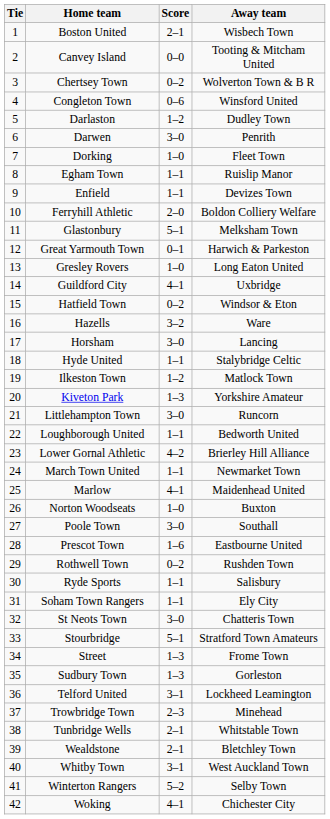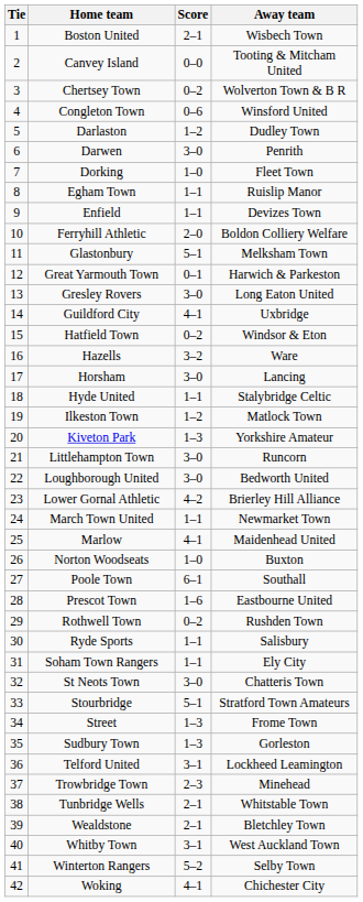 <table class="wikitable" style="text-align:center;">
 <tr>
 <th width=20>Tie</th>
 <th width=175>Home team</th>
 <th width=20>Score</th>
 <th width=175>Away team</th>
 </tr>
 <tr>
 <td>1</td>
 <td>Boston United</td>
 <td>2–1</td>
 <td>Wisbech Town</td>
 </tr>
 <tr>
 <td>2</td>
 <td>Canvey Island</td>
 <td>0–0</td>
 <td>Tooting & Mitcham United</td>
 </tr>
 <tr>
 <td>3</td>
 <td>Chertsey Town</td>
 <td>0–2</td>
 <td>Wolverton Town & B R</td>
 </tr>
 <tr>
 <td>4</td>
 <td>Congleton Town</td>
 <td>0–6</td>
 <td>Winsford United</td>
 </tr>
 <tr>
 <td>5</td>
 <td>Darlaston</td>
 <td>1–2</td>
 <td>Dudley Town</td>
 </tr>
 <tr>
 <td>6</td>
 <td>Darwen</td>
 <td>3–0</td>
 <td>Penrith</td>
 </tr>
 <tr>
 <td>7</td>
 <td>Dorking</td>
 <td>1–0</td>
 <td>Fleet Town</td>
 </tr>
 <tr>
 <td>8</td>
 <td>Egham Town</td>
 <td>1–1</td>
 <td>Ruislip Manor</td>
 </tr>
 <tr>
 <td>9</td>
 <td>Enfield</td>
 <td>1–1</td>
 <td>Devizes Town</td>
 </tr>
 <tr>
 <td>10</td>
 <td>Ferryhill Athletic</td>
 <td>2–0</td>
 <td>Boldon Colliery Welfare</td>
 </tr>
 <tr>
 <td>11</td>
 <td>Glastonbury</td>
 <td>5–1</td>
 <td>Melksham Town</td>
 </tr>
 <tr>
 <td>12</td>
 <td>Great Yarmouth Town</td>
 <td>0–1</td>
 <td>Harwich & Parkeston</td>
 </tr>
 <tr>
 <td>13</td>
 <td>Gresley Rovers</td>
-<td>1–0</td>
+<td>3–0</td>
 <td>Long Eaton United</td>
 </tr>
 <tr>
 <td>14</td>
 <td>Guildford City</td>
 <td>4–1</td>
 <td>Uxbridge</td>
 </tr>
 <tr>
 <td>15</td>
 <td>Hatfield Town</td>
 <td>0–2</td>
 <td>Windsor & Eton</td>
 </tr>
 <tr>
 <td>16</td>
 <td>Hazells</td>
 <td>3–2</td>
 <td>Ware</td>
 </tr>
 <tr>
 <td>17</td>
 <td>Horsham</td>
 <td>3–0</td>
 <td>Lancing</td>
 </tr>
 <tr>
 <td>18</td>
 <td>Hyde United</td>
 <td>1–1</td>
 <td>Stalybridge Celtic</td>
 </tr>
 <tr>
 <td>19</td>
 <td>Ilkeston Town</td>
 <td>1–2</td>
 <td>Matlock Town</td>
 </tr>
 <tr>
 <td>20</td>
 <td><a href='#'>Kiveton Park</a></td>
 <td>1–3</td>
 <td>Yorkshire Amateur</td>
 </tr>
 <tr>
 <td>21</td>
 <td>Littlehampton Town</td>
 <td>3–0</td>
 <td>Runcorn</td>
 </tr>
 <tr>
 <td>22</td>
 <td>Loughborough United</td>
-<td>1–1</td>
+<td>3–0</td>
 <td>Bedworth United</td>
 </tr>
 <tr>
 <td>23</td>
 <td>Lower Gornal Athletic</td>
 <td>4–2</td>
 <td>Brierley Hill Alliance</td>
 </tr>
 <tr>
 <td>24</td>
 <td>March Town United</td>
 <td>1–1</td>
 <td>Newmarket Town</td>
 </tr>
 <tr>
 <td>25</td>
 <td>Marlow</td>
 <td>4–1</td>
 <td>Maidenhead United</td>
 </tr>
 <tr>
 <td>26</td>
 <td>Norton Woodseats</td>
 <td>1–0</td>
 <td>Buxton</td>
 </tr>
 <tr>
 <td>27</td>
 <td>Poole Town</td>
-<td>3–0</td>
+<td>6–1</td>
 <td>Southall</td>
 </tr>
 <tr>
 <td>28</td>
 <td>Prescot Town</td>
 <td>1–6</td>
 <td>Eastbourne United</td>
 </tr>
 <tr>
 <td>29</td>
 <td>Rothwell Town</td>
 <td>0–2</td>
 <td>Rushden Town</td>
 </tr>
 <tr>
 <td>30</td>
 <td>Ryde Sports</td>
 <td>1–1</td>
 <td>Salisbury</td>
 </tr>
 <tr>
 <td>31</td>
 <td>Soham Town Rangers</td>
 <td>1–1</td>
 <td>Ely City</td>
 </tr>
 <tr>
 <td>32</td>
 <td>St Neots Town</td>
 <td>3–0</td>
 <td>Chatteris Town</td>
 </tr>
 <tr>
 <td>33</td>
 <td>Stourbridge</td>
 <td>5–1</td>
 <td>Stratford Town Amateurs</td>
 </tr>
 <tr>
 <td>34</td>
 <td>Street</td>
 <td>1–3</td>
 <td>Frome Town</td>
 </tr>
 <tr>
 <td>35</td>
 <td>Sudbury Town</td>
 <td>1–3</td>
 <td>Gorleston</td>
 </tr>
 <tr>
 <td>36</td>
 <td>Telford United</td>
 <td>3–1</td>
 <td>Lockheed Leamington</td>
 </tr>
 <tr>
 <td>37</td>
 <td>Trowbridge Town</td>
 <td>2–3</td>
 <td>Minehead</td>
 </tr>
 <tr>
 <td>38</td>
 <td>Tunbridge Wells</td>
 <td>2–1</td>
 <td>Whitstable Town</td>
 </tr>
 <tr>
 <td>39</td>
 <td>Wealdstone</td>
 <td>2–1</td>
 <td>Bletchley Town</td>
 </tr>
 <tr>
 <td>40</td>
 <td>Whitby Town</td>
 <td>3–1</td>
 <td>West Auckland Town</td>
 </tr>
 <tr>
 <td>41</td>
 <td>Winterton Rangers</td>
 <td>5–2</td>
 <td>Selby Town</td>
 </tr>
 <tr>
 <td>42</td>
 <td>Woking</td>
 <td>4–1</td>
 <td>Chichester City</td>
 </tr>
 </table>
